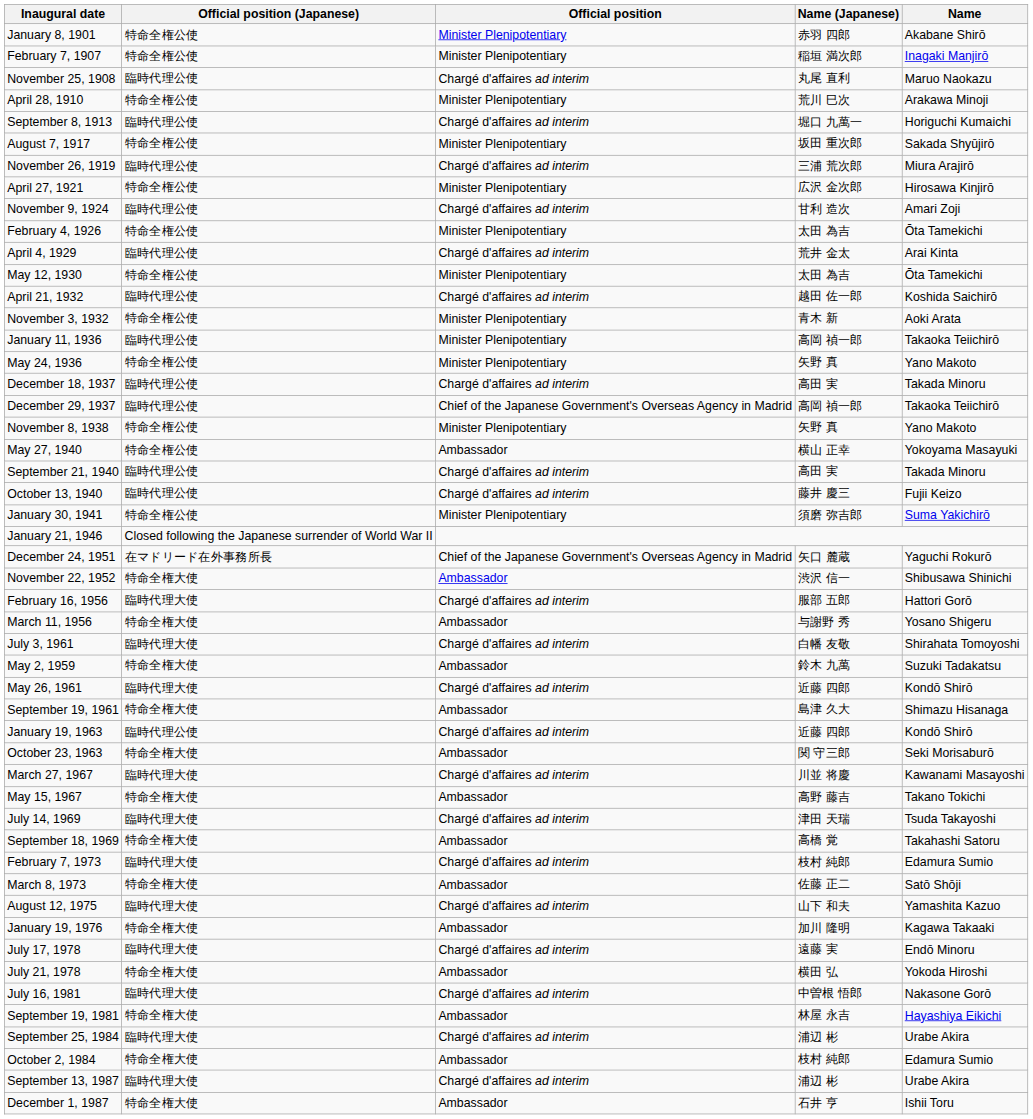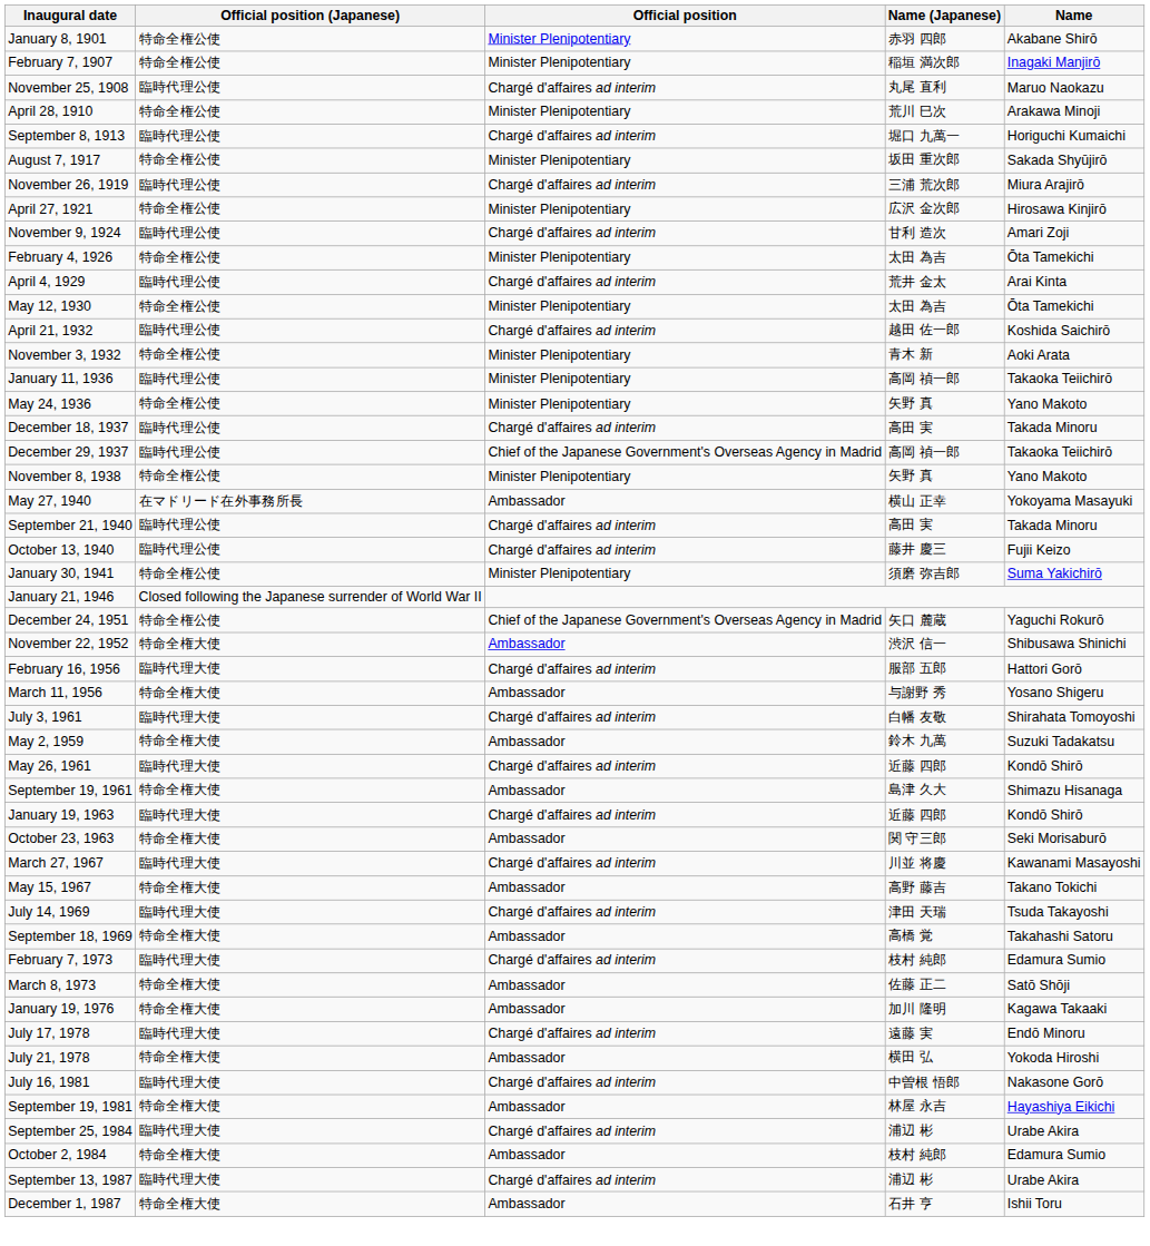 <table class="wikitable">
 <tr>
 <th>Inaugural date</th>
 <th>Official position (Japanese)</th>
 <th>Official position</th>
 <th>Name (Japanese)</th>
 <th>Name</th>
 </tr>
 <tr>
 <td>January 8, 1901</td>
 <td>特命全権公使</td>
 <td><a href='#'>Minister Plenipotentiary</a></td>
 <td>赤羽 四郎</td>
 <td>Akabane Shirō</td>
 </tr>
 <tr>
 <td>February 7, 1907</td>
 <td>特命全権公使</td>
 <td>Minister Plenipotentiary</td>
 <td>稲垣 満次郎</td>
 <td><a href='#'>Inagaki Manjirō</a></td>
 </tr>
 <tr>
 <td>November 25, 1908</td>
 <td>臨時代理公使</td>
 <td>Chargé d'affaires <em>ad interim</em></td>
 <td>丸尾 直利</td>
 <td>Maruo Naokazu</td>
 </tr>
 <tr>
 <td>April 28, 1910</td>
 <td>特命全権公使</td>
 <td>Minister Plenipotentiary</td>
 <td>荒川 巳次</td>
 <td>Arakawa Minoji</td>
 </tr>
 <tr>
 <td>September 8, 1913</td>
 <td>臨時代理公使</td>
 <td>Chargé d'affaires <em>ad interim</em></td>
 <td>堀口 九萬一</td>
 <td>Horiguchi Kumaichi</td>
 </tr>
 <tr>
 <td>August 7, 1917</td>
 <td>特命全権公使</td>
 <td>Minister Plenipotentiary</td>
 <td>坂田 重次郎</td>
 <td>Sakada Shyūjirō</td>
 </tr>
 <tr>
 <td>November 26, 1919</td>
 <td>臨時代理公使</td>
 <td>Chargé d'affaires <em>ad interim</em></td>
 <td>三浦 荒次郎</td>
 <td>Miura Arajirō</td>
 </tr>
 <tr>
 <td>April 27, 1921</td>
 <td>特命全権公使</td>
 <td>Minister Plenipotentiary</td>
 <td>広沢 金次郎</td>
 <td>Hirosawa Kinjirō</td>
 </tr>
 <tr>
 <td>November 9, 1924</td>
 <td>臨時代理公使</td>
 <td>Chargé d'affaires <em>ad interim</em></td>
 <td>甘利 造次</td>
 <td>Amari Zoji</td>
 </tr>
 <tr>
 <td>February 4, 1926</td>
 <td>特命全権公使</td>
 <td>Minister Plenipotentiary</td>
 <td>太田 為吉</td>
 <td>Ōta Tamekichi</td>
 </tr>
 <tr>
 <td>April 4, 1929</td>
 <td>臨時代理公使</td>
 <td>Chargé d'affaires <em>ad interim</em></td>
 <td>荒井 金太</td>
 <td>Arai Kinta</td>
 </tr>
 <tr>
 <td>May 12, 1930</td>
 <td>特命全権公使</td>
 <td>Minister Plenipotentiary</td>
 <td>太田 為吉</td>
 <td>Ōta Tamekichi</td>
 </tr>
 <tr>
 <td>April 21, 1932</td>
 <td>臨時代理公使</td>
 <td>Chargé d'affaires <em>ad interim</em></td>
 <td>越田 佐一郎</td>
 <td>Koshida Saichirō</td>
 </tr>
 <tr>
 <td>November 3, 1932</td>
 <td>特命全権公使</td>
 <td>Minister Plenipotentiary</td>
 <td>青木 新</td>
 <td>Aoki Arata</td>
 </tr>
 <tr>
 <td>January 11, 1936</td>
 <td>臨時代理公使</td>
 <td>Minister Plenipotentiary</td>
 <td>高岡 禎一郎</td>
 <td>Takaoka Teiichirō</td>
 </tr>
 <tr>
 <td>May 24, 1936</td>
 <td>特命全権公使</td>
 <td>Minister Plenipotentiary</td>
 <td>矢野 真</td>
 <td>Yano Makoto</td>
 </tr>
 <tr>
 <td>December 18, 1937</td>
 <td>臨時代理公使</td>
 <td>Chargé d'affaires <em>ad interim</em></td>
 <td>高田 実</td>
 <td>Takada Minoru</td>
 </tr>
 <tr>
 <td>December 29, 1937</td>
 <td>臨時代理公使</td>
 <td>Chief of the Japanese Government's Overseas Agency in Madrid</td>
 <td>高岡 禎一郎</td>
 <td>Takaoka Teiichirō</td>
 </tr>
 <tr>
 <td>November 8, 1938</td>
 <td>特命全権公使</td>
 <td>Minister Plenipotentiary</td>
 <td>矢野 真</td>
 <td>Yano Makoto</td>
 </tr>
 <tr>
 <td>May 27, 1940</td>
-<td>特命全権公使</td>
+<td>在マドリード在外事務所長</td>
 <td>Ambassador</td>
 <td>横山 正幸</td>
 <td>Yokoyama Masayuki</td>
 </tr>
 <tr>
 <td>September 21, 1940</td>
 <td>臨時代理公使</td>
 <td>Chargé d'affaires <em>ad interim</em></td>
 <td>高田 実</td>
 <td>Takada Minoru</td>
 </tr>
 <tr>
 <td>October 13, 1940</td>
 <td>臨時代理公使</td>
 <td>Chargé d'affaires <em>ad interim</em></td>
 <td>藤井 慶三</td>
 <td>Fujii Keizo</td>
 </tr>
 <tr>
 <td>January 30, 1941</td>
 <td>特命全権公使</td>
 <td>Minister Plenipotentiary</td>
 <td>須磨 弥吉郎</td>
 <td><a href='#'>Suma Yakichirō</a></td>
 </tr>
 <tr>
 <td>January 21, 1946</td>
 <td>Closed following the Japanese surrender of World War II</td>
 </tr>
 <tr>
 <td>December 24, 1951</td>
-<td>在マドリード在外事務所長</td>
+<td>特命全権公使</td>
 <td>Chief of the Japanese Government's Overseas Agency in Madrid</td>
 <td>矢口 麓蔵</td>
 <td>Yaguchi Rokurō</td>
 </tr>
 <tr>
 <td>November 22, 1952</td>
 <td>特命全権大使</td>
 <td><a href='#'>Ambassador</a></td>
 <td>渋沢 信一</td>
 <td>Shibusawa Shinichi</td>
 </tr>
 <tr>
 <td>February 16, 1956</td>
 <td>臨時代理大使</td>
 <td>Chargé d'affaires <em>ad interim</em></td>
 <td>服部 五郎</td>
 <td>Hattori Gorō</td>
 </tr>
 <tr>
 <td>March 11, 1956</td>
 <td>特命全権大使</td>
 <td>Ambassador</td>
 <td>与謝野 秀</td>
 <td>Yosano Shigeru</td>
 </tr>
 <tr>
 <td>July 3, 1961</td>
 <td>臨時代理大使</td>
 <td>Chargé d'affaires <em>ad interim</em></td>
 <td>白幡 友敬</td>
 <td>Shirahata Tomoyoshi</td>
 </tr>
 <tr>
 <td>May 2, 1959</td>
 <td>特命全権大使</td>
 <td>Ambassador</td>
 <td>鈴木 九萬</td>
 <td>Suzuki Tadakatsu</td>
 </tr>
 <tr>
 <td>May 26, 1961</td>
 <td>臨時代理大使</td>
 <td>Chargé d'affaires <em>ad interim</em></td>
 <td>近藤 四郎</td>
 <td>Kondō Shirō</td>
 </tr>
 <tr>
 <td>September 19, 1961</td>
 <td>特命全権大使</td>
 <td>Ambassador</td>
 <td>島津 久大</td>
 <td>Shimazu Hisanaga</td>
 </tr>
 <tr>
 <td>January 19, 1963</td>
-<td>臨時代理公使</td>
+<td>臨時代理大使</td>
 <td>Chargé d'affaires <em>ad interim</em></td>
 <td>近藤 四郎</td>
 <td>Kondō Shirō</td>
 </tr>
 <tr>
 <td>October 23, 1963</td>
 <td>特命全権大使</td>
 <td>Ambassador</td>
 <td>関 守三郎</td>
 <td>Seki Morisaburō</td>
 </tr>
 <tr>
 <td>March 27, 1967</td>
 <td>臨時代理大使</td>
 <td>Chargé d'affaires <em>ad interim</em></td>
 <td>川並 将慶</td>
 <td>Kawanami Masayoshi</td>
 </tr>
 <tr>
 <td>May 15, 1967</td>
 <td>特命全権大使</td>
 <td>Ambassador</td>
 <td>高野 藤吉</td>
 <td>Takano Tokichi</td>
 </tr>
 <tr>
 <td>July 14, 1969</td>
 <td>臨時代理大使</td>
 <td>Chargé d'affaires <em>ad interim</em></td>
 <td>津田 天瑞</td>
 <td>Tsuda Takayoshi</td>
 </tr>
 <tr>
 <td>September 18, 1969</td>
 <td>特命全権大使</td>
 <td>Ambassador</td>
 <td>高橋 覚</td>
 <td>Takahashi Satoru</td>
 </tr>
 <tr>
 <td>February 7, 1973</td>
 <td>臨時代理大使</td>
 <td>Chargé d'affaires <em>ad interim</em></td>
 <td>枝村 純郎</td>
 <td>Edamura Sumio</td>
 </tr>
 <tr>
 <td>March 8, 1973</td>
 <td>特命全権大使</td>
 <td>Ambassador</td>
 <td>佐藤 正二</td>
 <td>Satō Shōji</td>
-</tr>
-<tr>
-<td>August 12, 1975</td>
-<td>臨時代理大使</td>
-<td>Chargé d'affaires <em>ad interim</em></td>
-<td>山下 和夫</td>
-<td>Yamashita Kazuo</td>
 </tr>
 <tr>
 <td>January 19, 1976</td>
 <td>特命全権大使</td>
 <td>Ambassador</td>
 <td>加川 隆明</td>
 <td>Kagawa Takaaki</td>
 </tr>
 <tr>
 <td>July 17, 1978</td>
 <td>臨時代理大使</td>
 <td>Chargé d'affaires <em>ad interim</em></td>
 <td>遠藤 実</td>
 <td>Endō Minoru</td>
 </tr>
 <tr>
 <td>July 21, 1978</td>
 <td>特命全権大使</td>
 <td>Ambassador</td>
 <td>横田 弘</td>
 <td>Yokoda Hiroshi</td>
 </tr>
 <tr>
 <td>July 16, 1981</td>
 <td>臨時代理大使</td>
 <td>Chargé d'affaires <em>ad interim</em></td>
 <td>中曽根 悟郎</td>
 <td>Nakasone Gorō</td>
 </tr>
 <tr>
 <td>September 19, 1981</td>
 <td>特命全権大使</td>
 <td>Ambassador</td>
 <td>林屋 永吉</td>
 <td><a href='#'>Hayashiya Eikichi</a></td>
 </tr>
 <tr>
 <td>September 25, 1984</td>
 <td>臨時代理大使</td>
 <td>Chargé d'affaires <em>ad interim</em></td>
 <td>浦辺 彬</td>
 <td>Urabe Akira</td>
 </tr>
 <tr>
 <td>October 2, 1984</td>
 <td>特命全権大使</td>
 <td>Ambassador</td>
 <td>枝村 純郎</td>
 <td>Edamura Sumio</td>
 </tr>
 <tr>
 <td>September 13, 1987</td>
 <td>臨時代理大使</td>
 <td>Chargé d'affaires <em>ad interim</em></td>
 <td>浦辺 彬</td>
 <td>Urabe Akira</td>
 </tr>
 <tr>
 <td>December 1, 1987</td>
 <td>特命全権大使</td>
 <td>Ambassador</td>
 <td>石井 亨</td>
 <td>Ishii Toru</td>
 </tr>
 </table>
